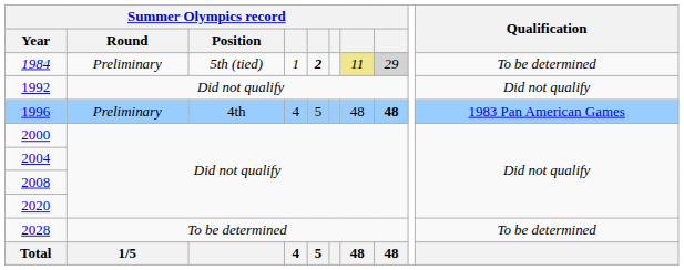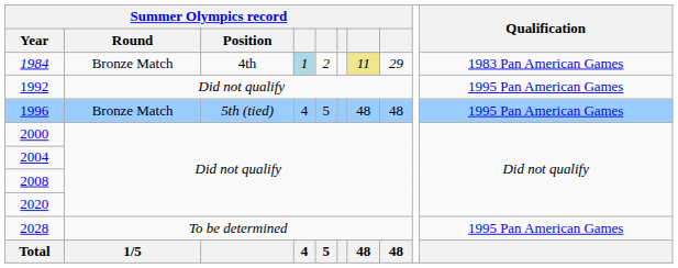 <table class="wikitable" style="font-size:90%; text-align:center;">
 <tr>
 <th colspan=8><a href='#'>Summer Olympics record</a></th>
 <th style="background:white; width:1%;" rowspan="11"></th>
 <th rowspan=2>Qualification</th>
 </tr>
 <tr>
 <th>Year</th>
 <th>Round</th>
 <th>Position</th>
 <th></th>
 <th></th>
 <th></th>
 <th></th>
 <th></th>
 </tr>
 <tr>
 <td><em> <a href='#'>1984</a></em></td>
-<td><em>Preliminary</em></td>
-<td><em>5th (tied)</em></td>
-<td><em>1</em></td>
-<td><strong><em>2</em></strong></td>
+<td>Bronze Match</td>
+<td>4th</td>
+<td style="background: lightblue;"><em>1</em></td>
+<td><em>2</em></td>
 <td><em></em></td>
 <td style="background: khaki;"><em>11</em></td>
-<td style="background: lightgrey;"><em>29</em></td>
-<td><em>To be determined</em></td>
+<td><em>29</em></td>
+<td> <a href='#'>1983 Pan American Games</a></td>
 </tr>
 <tr>
 <td> <a href='#'>1992</a></td>
 <td colspan=8><em> Did not qualify</em></td>
-<td><em>Did not qualify</em></td>
+<td> <a href='#'>1995 Pan American Games</a></td>
 </tr>
 <tr style="background:#9acdff;">
 <td> <a href='#'>1996</a></td>
-<td><em>Preliminary</em></td>
-<td>4th</td>
+<td>Bronze Match</td>
+<td><em>5th (tied)</em></td>
 <td>4</td>
 <td>5</td>
 <td></td>
 <td>48</td>
-<td><strong>48</strong></td>
-<td> <a href='#'>1983 Pan American Games</a></td>
+<td>48</td>
+<td> <a href='#'>1995 Pan American Games</a></td>
 </tr>
 <tr>
 <td> <a href='#'>2000</a></td>
 <td rowspan=4 colspan=7><em> Did not qualify</em></td>
 <td rowspan=4><em> Did not qualify</em></td>
 </tr>
 <tr>
 <td> <a href='#'>2004</a></td>
 </tr>
 <tr>
 <td> <a href='#'>2008</a></td>
 </tr>
 <tr>
 <td> <a href='#'>2020</a></td>
 </tr>
 <tr>
 <td> <a href='#'>2028</a></td>
 <td colspan="7"><em>To be determined</em></td>
-<td><em>To be determined</em></td>
+<td> <a href='#'>1995 Pan American Games</a></td>
 </tr>
 <tr>
 <th><strong>Total</strong> </th>
 <th><strong>1/5</strong></th>
 <th></th>
 <th><strong>4</strong></th>
 <th><strong>5</strong></th>
 <th><strong></strong></th>
 <th><strong>48</strong></th>
 <th><strong>48</strong></th>
 <th></th>
 </tr>
 </table>
